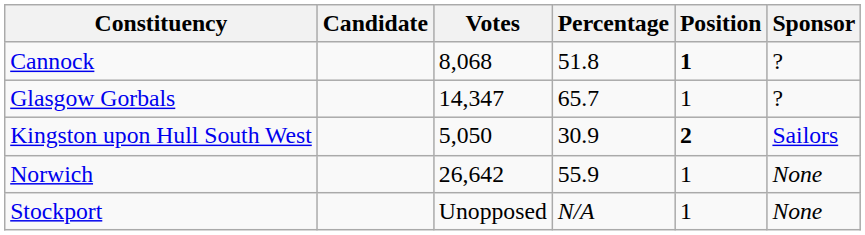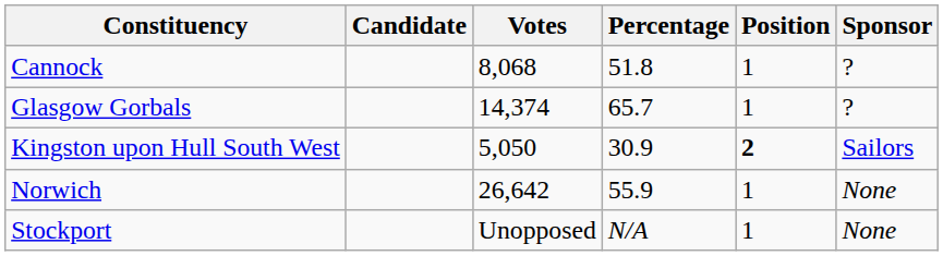 <table class="wikitable sortable">
 <tr>
 <th>Constituency</th>
 <th>Candidate</th>
 <th>Votes</th>
 <th>Percentage</th>
 <th>Position</th>
 <th>Sponsor</th>
 </tr>
 <tr>
 <td><a href='#'>Cannock</a></td>
 <td></td>
 <td>8,068</td>
 <td>51.8</td>
-<td><strong>1</strong></td>
+<td>1</td>
 <td>?</td>
 </tr>
 <tr>
 <td><a href='#'>Glasgow Gorbals</a></td>
 <td></td>
-<td>14,347</td>
+<td>14,374</td>
 <td>65.7</td>
 <td>1</td>
 <td>?</td>
 </tr>
 <tr>
 <td><a href='#'>Kingston upon Hull South West</a></td>
 <td></td>
 <td>5,050</td>
 <td>30.9</td>
 <td><strong>2</strong></td>
 <td><a href='#'>Sailors</a></td>
 </tr>
 <tr>
 <td><a href='#'>Norwich</a></td>
 <td></td>
 <td>26,642</td>
 <td>55.9</td>
 <td>1</td>
 <td><em>None</em></td>
 </tr>
 <tr>
 <td><a href='#'>Stockport</a></td>
 <td></td>
 <td>Unopposed</td>
 <td><em>N/A</em></td>
 <td>1</td>
 <td><em>None</em></td>
 </tr>
 </table>
